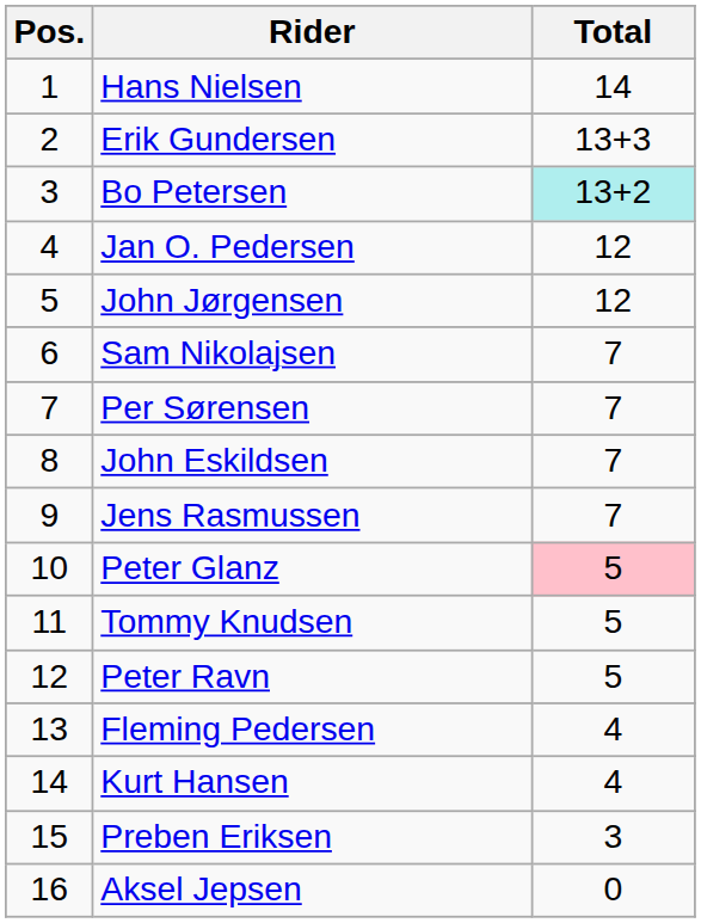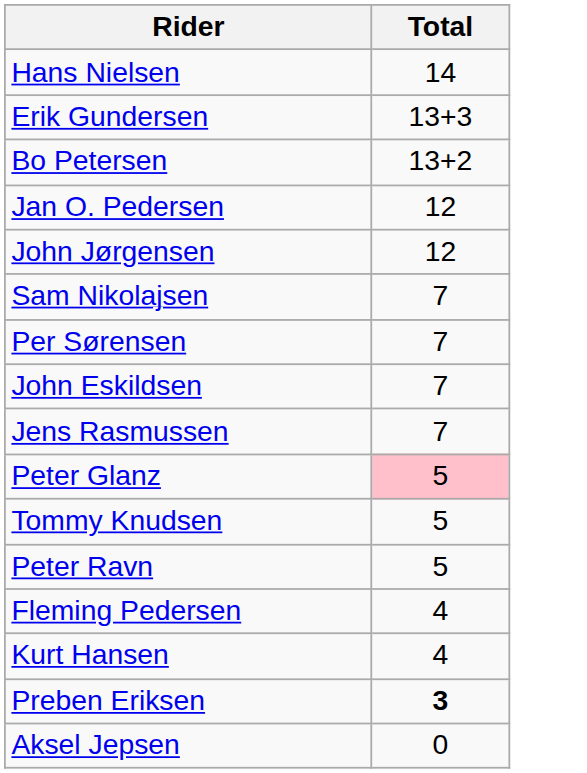 <table class=wikitable>
 <tr>
-<th width=25px>Pos.</th>
 <th width=200px>Rider</th>
 <th width=70px>Total</th>
 </tr>
 <tr align=center >
-<td>1</td>
 <td align=left><a href='#'>Hans Nielsen</a></td>
 <td>14</td>
 </tr>
 <tr align=center >
-<td>2</td>
 <td align=left><a href='#'>Erik Gundersen</a></td>
 <td>13+3</td>
 </tr>
 <tr align=center >
-<td>3</td>
 <td align=left><a href='#'>Bo Petersen</a></td>
-<td style="background: paleturquoise;">13+2</td>
+<td>13+2</td>
 </tr>
 <tr align=center >
-<td>4</td>
 <td align=left><a href='#'>Jan O. Pedersen</a></td>
 <td>12</td>
 </tr>
 <tr align=center >
-<td>5</td>
 <td align=left><a href='#'>John Jørgensen</a></td>
 <td>12</td>
 </tr>
 <tr align=center >
-<td>6</td>
 <td align=left><a href='#'>Sam Nikolajsen</a></td>
 <td>7</td>
 </tr>
 <tr align=center>
-<td>7</td>
 <td align=left><a href='#'>Per Sørensen</a></td>
 <td>7</td>
 </tr>
 <tr align=center>
-<td>8</td>
 <td align=left><a href='#'>John Eskildsen</a></td>
 <td>7</td>
 </tr>
 <tr align=center>
-<td>9</td>
 <td align=left><a href='#'>Jens Rasmussen</a></td>
 <td>7</td>
 </tr>
 <tr align=center>
-<td>10</td>
 <td align=left><a href='#'>Peter Glanz</a></td>
 <td style="background: pink;">5</td>
 </tr>
 <tr align=center>
-<td>11</td>
 <td align=left><a href='#'>Tommy Knudsen</a></td>
 <td>5</td>
 </tr>
 <tr align=center>
-<td>12</td>
 <td align=left><a href='#'>Peter Ravn</a></td>
 <td>5</td>
 </tr>
 <tr align=center>
-<td>13</td>
 <td align=left><a href='#'>Fleming Pedersen</a></td>
 <td>4</td>
 </tr>
 <tr align=center>
-<td>14</td>
 <td align=left><a href='#'>Kurt Hansen</a></td>
 <td>4</td>
 </tr>
 <tr align=center>
-<td>15</td>
 <td align=left><a href='#'>Preben Eriksen</a></td>
-<td>3</td>
+<td><strong>3</strong></td>
 </tr>
 <tr align=center>
-<td>16</td>
 <td align=left><a href='#'>Aksel Jepsen</a></td>
 <td>0</td>
 </tr>
 </table>
